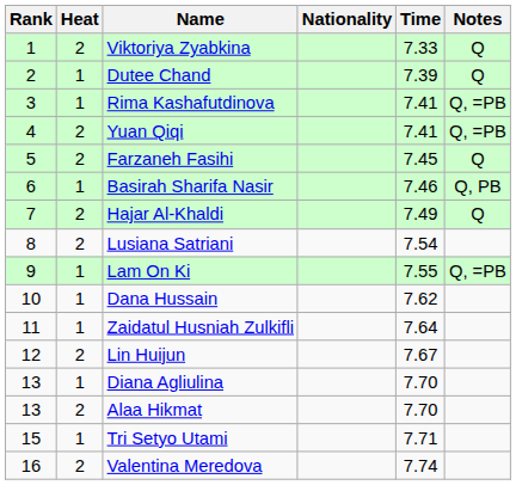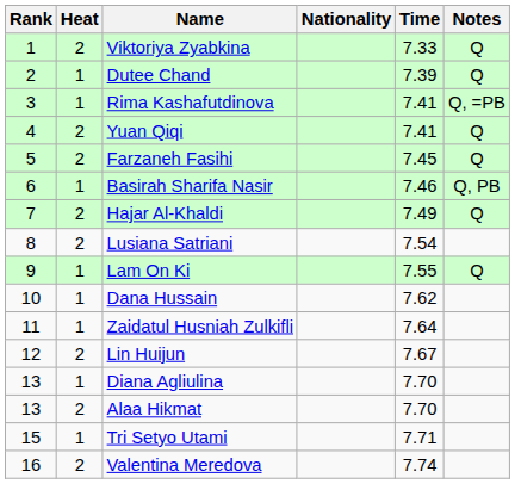 <table class="wikitable sortable" style="text-align:center;font-size:95%">
 <tr>
 <th>Rank</th>
 <th>Heat</th>
 <th>Name</th>
 <th>Nationality</th>
 <th>Time</th>
 <th>Notes</th>
 </tr>
 <tr bgcolor=ccffcc>
 <td>1</td>
 <td>2</td>
 <td align=left><a href='#'>Viktoriya Zyabkina</a></td>
 <td align=left></td>
 <td>7.33</td>
 <td>Q</td>
 </tr>
 <tr bgcolor=ccffcc>
 <td>2</td>
 <td>1</td>
 <td align=left><a href='#'>Dutee Chand</a></td>
 <td align=left></td>
 <td>7.39</td>
 <td>Q</td>
 </tr>
 <tr bgcolor=ccffcc>
 <td>3</td>
 <td>1</td>
 <td align=left><a href='#'>Rima Kashafutdinova</a></td>
 <td align=left></td>
 <td>7.41</td>
 <td>Q, =PB</td>
 </tr>
 <tr bgcolor=ccffcc>
 <td>4</td>
 <td>2</td>
 <td align=left><a href='#'>Yuan Qiqi</a></td>
 <td align=left></td>
 <td>7.41</td>
-<td>Q, =PB</td>
+<td>Q</td>
 </tr>
 <tr bgcolor=ccffcc>
 <td>5</td>
 <td>2</td>
 <td align=left><a href='#'>Farzaneh Fasihi</a></td>
 <td align=left></td>
 <td>7.45</td>
 <td>Q</td>
 </tr>
 <tr bgcolor=ccffcc>
 <td>6</td>
 <td>1</td>
 <td align=left><a href='#'>Basirah Sharifa Nasir</a></td>
 <td align=left></td>
 <td>7.46</td>
 <td>Q, PB</td>
 </tr>
 <tr bgcolor=ccffcc>
 <td>7</td>
 <td>2</td>
 <td align=left><a href='#'>Hajar Al-Khaldi</a></td>
 <td align=left></td>
 <td>7.49</td>
 <td>Q</td>
 </tr>
 <tr>
 <td>8</td>
 <td>2</td>
 <td align=left><a href='#'>Lusiana Satriani</a></td>
 <td align=left></td>
 <td>7.54</td>
 <td></td>
 </tr>
 <tr bgcolor=ccffcc>
 <td>9</td>
 <td>1</td>
 <td align=left><a href='#'>Lam On Ki</a></td>
 <td align=left></td>
 <td>7.55</td>
-<td>Q, =PB</td>
+<td>Q</td>
 </tr>
 <tr>
 <td>10</td>
 <td>1</td>
 <td align=left><a href='#'>Dana Hussain</a></td>
 <td align=left></td>
 <td>7.62</td>
 <td></td>
 </tr>
 <tr>
 <td>11</td>
 <td>1</td>
 <td align=left><a href='#'>Zaidatul Husniah Zulkifli</a></td>
 <td align=left></td>
 <td>7.64</td>
 <td></td>
 </tr>
 <tr>
 <td>12</td>
 <td>2</td>
 <td align=left><a href='#'>Lin Huijun</a></td>
 <td align=left></td>
 <td>7.67</td>
 <td></td>
 </tr>
 <tr>
 <td>13</td>
 <td>1</td>
 <td align=left><a href='#'>Diana Agliulina</a></td>
 <td align=left></td>
 <td>7.70</td>
 <td></td>
 </tr>
 <tr>
 <td>13</td>
 <td>2</td>
 <td align=left><a href='#'>Alaa Hikmat</a></td>
 <td align=left></td>
 <td>7.70</td>
 <td></td>
 </tr>
 <tr>
 <td>15</td>
 <td>1</td>
 <td align=left><a href='#'>Tri Setyo Utami</a></td>
 <td align=left></td>
 <td>7.71</td>
 <td></td>
 </tr>
 <tr>
 <td>16</td>
 <td>2</td>
 <td align=left><a href='#'>Valentina Meredova</a></td>
 <td align=left></td>
 <td>7.74</td>
 <td></td>
 </tr>
 </table>
